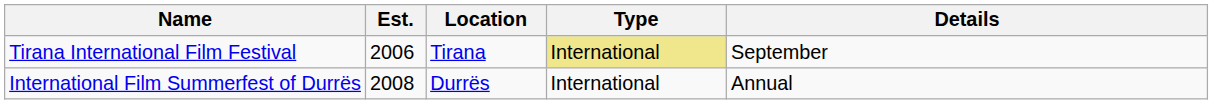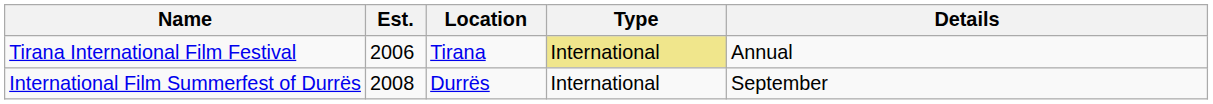 <table class="wikitable">
 <tr>
 <th width="30%">Name</th>
 <th width="5%">Est.</th>
 <th width="10%">Location</th>
 <th width="15%">Type</th>
 <th>Details</th>
 </tr>
 <tr>
 <td><a href='#'>Tirana International Film Festival</a></td>
 <td>2006</td>
 <td><a href='#'>Tirana</a></td>
 <td style="background: khaki;">International</td>
-<td>September</td>
+<td>Annual</td>
 </tr>
 <tr>
 <td><a href='#'>International Film Summerfest of Durrës</a></td>
 <td>2008</td>
 <td><a href='#'>Durrës</a></td>
 <td>International</td>
-<td>Annual</td>
+<td>September</td>
 </tr>
 </table>
